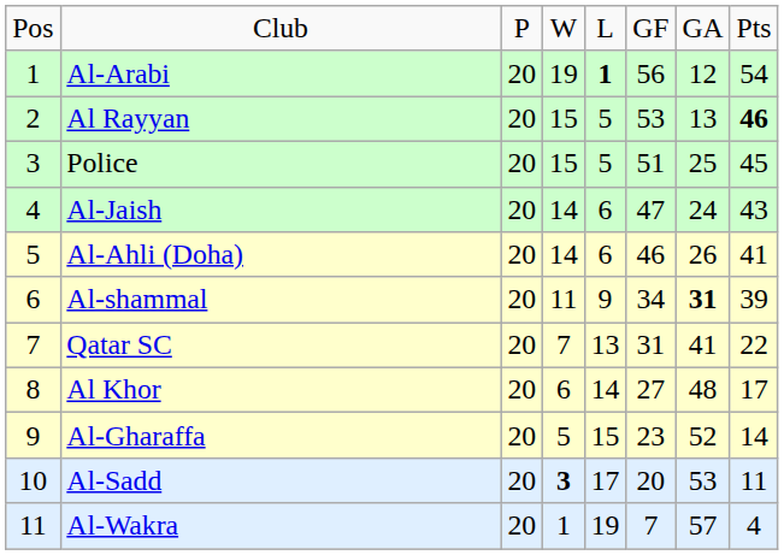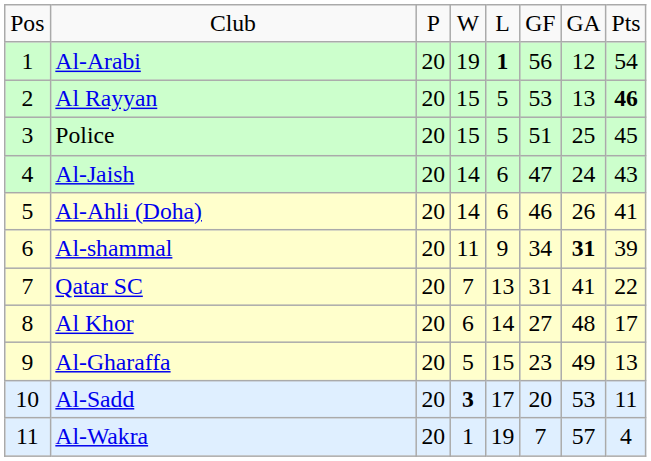 <table class="wikitable" style="text-align:center;">
 <tr>
 <td>Pos</td>
 <td style="width:15em">Club</td>
 <td>P</td>
 <td>W</td>
 <td>L</td>
 <td>GF</td>
 <td>GA</td>
 <td>Pts</td>
 </tr>
 <tr bgcolor=#ccffcc>
 <td>1</td>
 <td align="left"><a href='#'>Al-Arabi</a></td>
 <td>20</td>
 <td>19</td>
 <td><strong>1</strong></td>
 <td>56</td>
 <td>12</td>
 <td>54</td>
 </tr>
 <tr bgcolor=#ccffcc>
 <td>2</td>
 <td align="left"><a href='#'>Al Rayyan</a></td>
 <td>20</td>
 <td>15</td>
 <td>5</td>
 <td>53</td>
 <td>13</td>
 <td><strong>46</strong></td>
 </tr>
 <tr bgcolor=#ccffcc>
 <td>3</td>
 <td align="left">Police</td>
 <td>20</td>
 <td>15</td>
 <td>5</td>
 <td>51</td>
 <td>25</td>
 <td>45</td>
 </tr>
 <tr bgcolor=#ccffcc>
 <td>4</td>
 <td align="left"><a href='#'>Al-Jaish</a></td>
 <td>20</td>
 <td>14</td>
 <td>6</td>
 <td>47</td>
 <td>24</td>
 <td>43</td>
 </tr>
 <tr bgcolor=#ffffcc>
 <td>5</td>
 <td align="left"><a href='#'>Al-Ahli (Doha)</a></td>
 <td>20</td>
 <td>14</td>
 <td>6</td>
 <td>46</td>
 <td>26</td>
 <td>41</td>
 </tr>
 <tr bgcolor=#ffffcc>
 <td>6</td>
 <td align="left"><a href='#'>Al-shammal</a></td>
 <td>20</td>
 <td>11</td>
 <td>9</td>
 <td>34</td>
 <td><strong>31</strong></td>
 <td>39</td>
 </tr>
 <tr bgcolor=#ffffcc>
 <td>7</td>
 <td align="left"><a href='#'>Qatar SC</a></td>
 <td>20</td>
 <td>7</td>
 <td>13</td>
 <td>31</td>
 <td>41</td>
 <td>22</td>
 </tr>
 <tr bgcolor=#ffffcc>
 <td>8</td>
 <td align="left"><a href='#'>Al Khor</a></td>
 <td>20</td>
 <td>6</td>
 <td>14</td>
 <td>27</td>
 <td>48</td>
 <td>17</td>
 </tr>
 <tr bgcolor=#ffffcc>
 <td>9</td>
 <td align="left"><a href='#'>Al-Gharaffa</a></td>
 <td>20</td>
 <td>5</td>
 <td>15</td>
 <td>23</td>
-<td>52</td>
-<td>14</td>
+<td>49</td>
+<td>13</td>
 </tr>
 <tr bgcolor=#dfefff>
 <td>10</td>
 <td align="left"><a href='#'>Al-Sadd</a></td>
 <td>20</td>
 <td><strong>3</strong></td>
 <td>17</td>
 <td>20</td>
 <td>53</td>
 <td>11</td>
 </tr>
 <tr bgcolor=#dfefff>
 <td>11</td>
 <td align="left"><a href='#'>Al-Wakra</a></td>
 <td>20</td>
 <td>1</td>
 <td>19</td>
 <td>7</td>
 <td>57</td>
 <td>4</td>
 </tr>
 </table>
